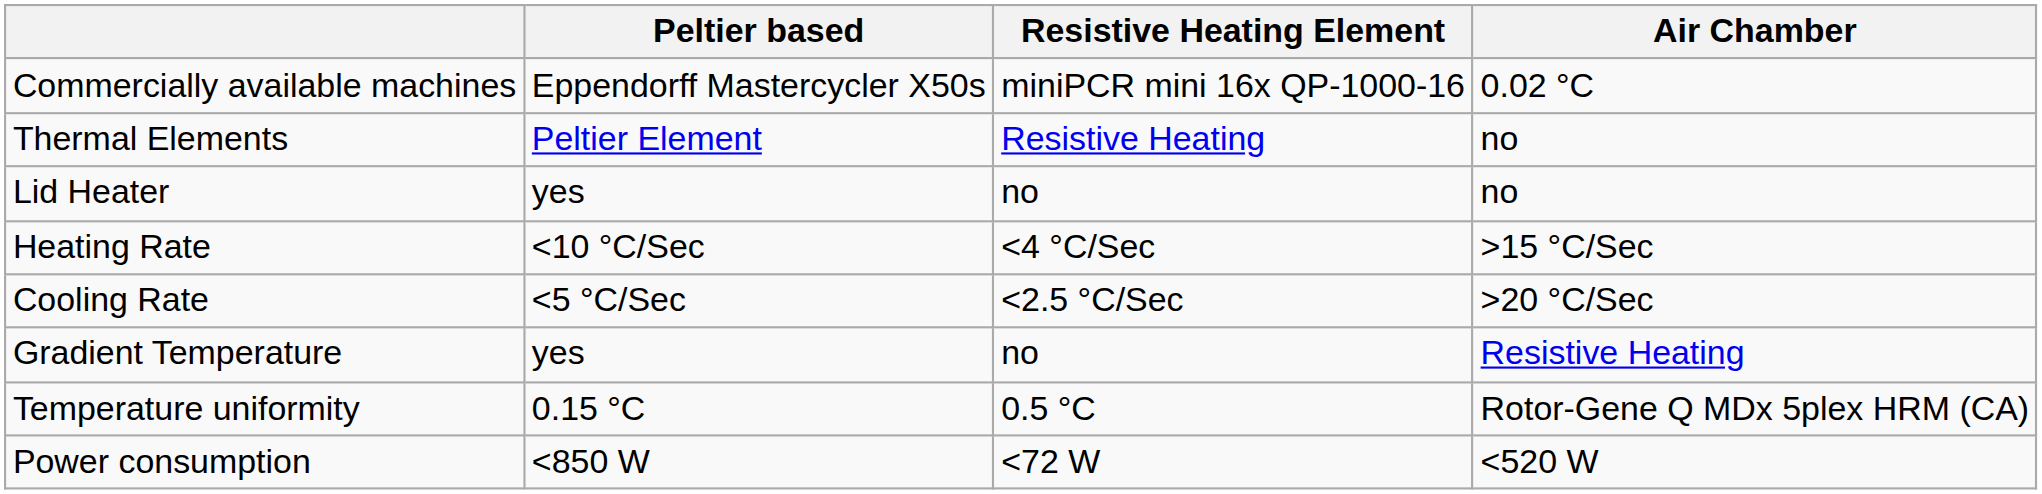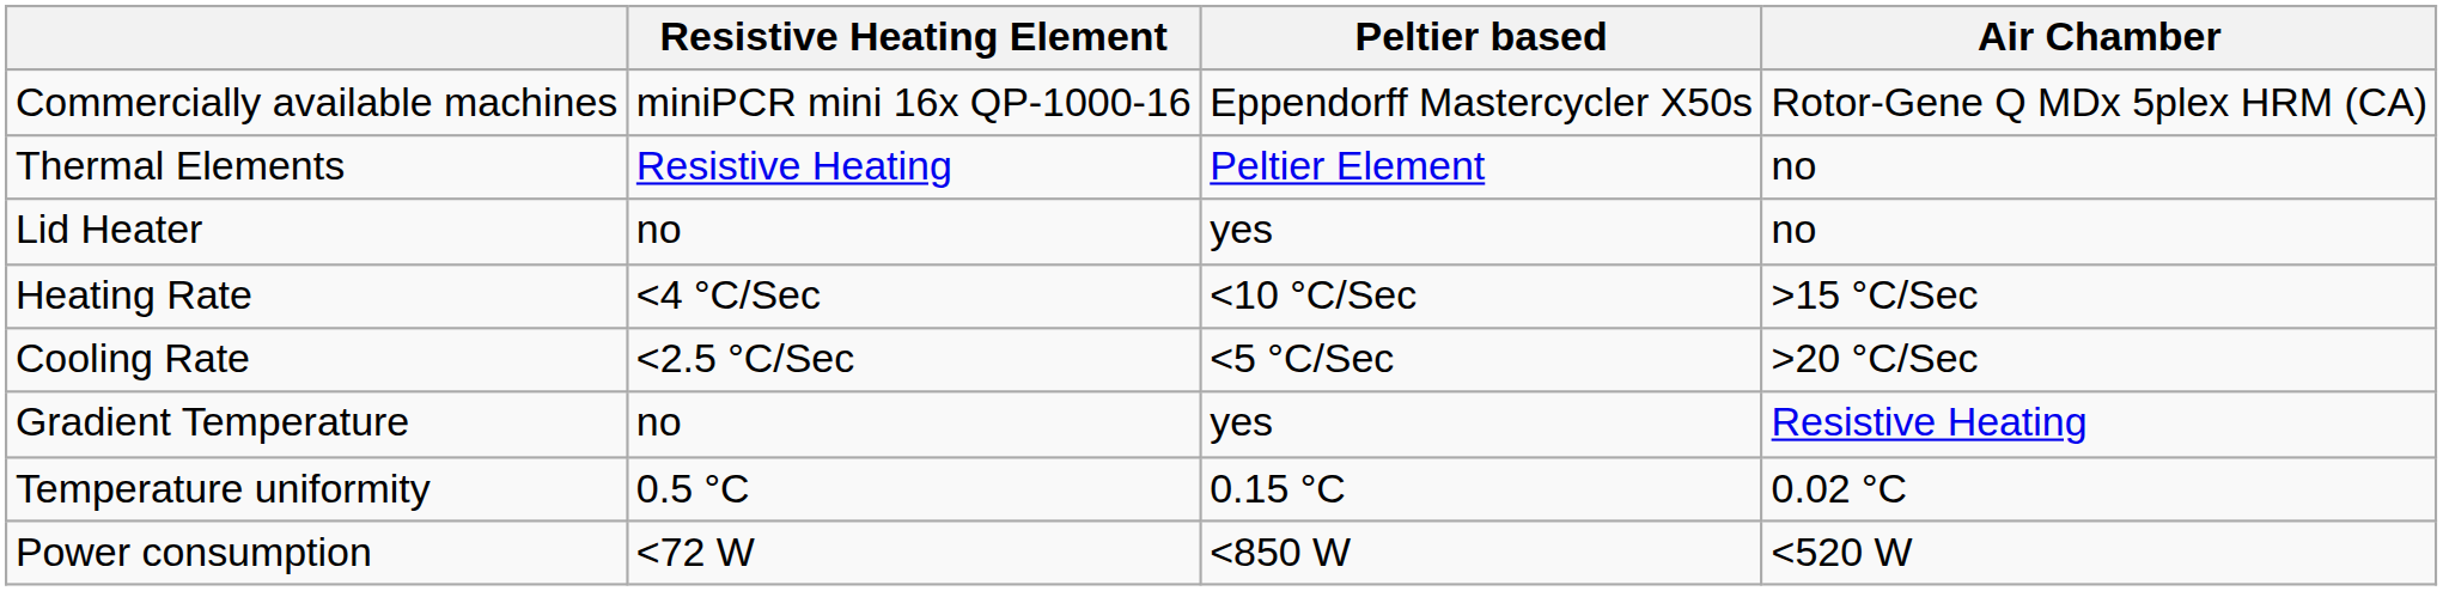 <table class="wikitable">
 <tr>
 <th></th>
+<th>Resistive Heating Element</th>
 <th>Peltier based</th>
-<th>Resistive Heating Element</th>
 <th>Air Chamber</th>
 </tr>
 <tr>
 <td>Commercially available machines</td>
+<td>miniPCR mini 16x QP-1000-16</td>
 <td>Eppendorff Mastercycler X50s</td>
-<td>miniPCR mini 16x QP-1000-16</td>
-<td>0.02 °C</td>
+<td>Rotor-Gene Q MDx 5plex HRM (CA)</td>
 </tr>
 <tr>
 <td>Thermal Elements</td>
+<td><a href='#'>Resistive Heating</a></td>
 <td><a href='#'>Peltier Element</a></td>
-<td><a href='#'>Resistive Heating</a></td>
 <td>no</td>
 </tr>
 <tr>
 <td>Lid Heater</td>
+<td>no</td>
 <td>yes</td>
-<td>no</td>
 <td>no</td>
 </tr>
 <tr>
 <td>Heating Rate</td>
+<td><4 °C/Sec</td>
 <td><10 °C/Sec</td>
-<td><4 °C/Sec</td>
 <td>>15 °C/Sec</td>
 </tr>
 <tr>
 <td>Cooling Rate</td>
+<td><2.5 °C/Sec</td>
 <td><5 °C/Sec</td>
-<td><2.5 °C/Sec</td>
 <td>>20 °C/Sec</td>
 </tr>
 <tr>
 <td>Gradient Temperature</td>
+<td>no</td>
 <td>yes</td>
-<td>no</td>
 <td><a href='#'>Resistive Heating</a></td>
 </tr>
 <tr>
 <td>Temperature uniformity</td>
+<td>0.5 °C</td>
 <td>0.15 °C</td>
-<td>0.5 °C</td>
-<td>Rotor-Gene Q MDx 5plex HRM (CA)</td>
+<td>0.02 °C</td>
 </tr>
 <tr>
 <td>Power consumption</td>
+<td><72 W</td>
 <td><850 W</td>
-<td><72 W</td>
 <td><520 W</td>
 </tr>
 </table>
